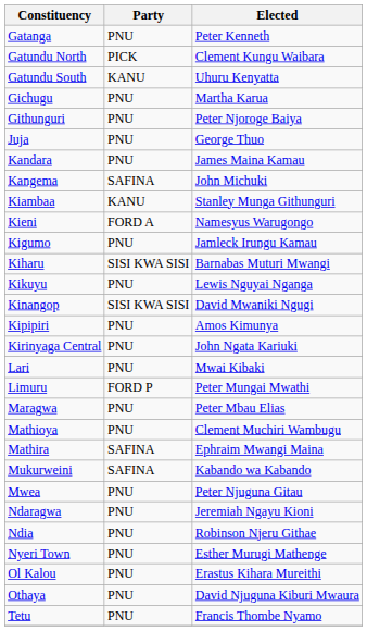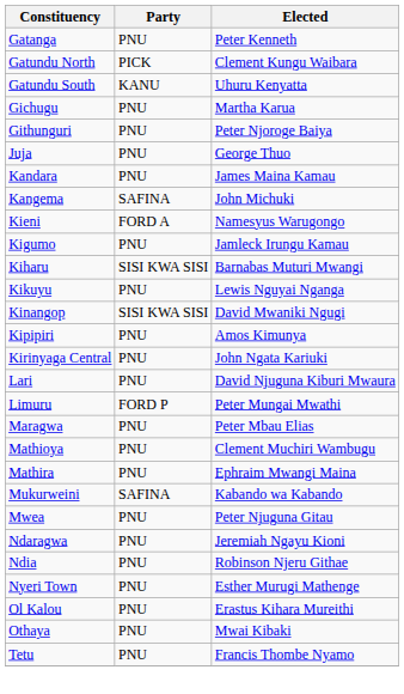 <table class="wikitable">
 <tr>
 <th>Constituency</th>
 <th>Party  <br><small></small></th>
 <th>Elected</th>
 </tr>
 <tr>
 <td><a href='#'>Gatanga</a></td>
 <td>PNU</td>
 <td><a href='#'>Peter Kenneth</a></td>
 </tr>
 <tr>
 <td><a href='#'>Gatundu North</a></td>
 <td>PICK</td>
 <td><a href='#'>Clement Kungu Waibara</a></td>
 </tr>
 <tr>
 <td><a href='#'>Gatundu South</a></td>
 <td>KANU</td>
 <td><a href='#'>Uhuru Kenyatta</a></td>
 </tr>
 <tr>
 <td><a href='#'>Gichugu</a></td>
 <td>PNU</td>
 <td><a href='#'>Martha Karua</a></td>
 </tr>
 <tr>
 <td><a href='#'>Githunguri</a></td>
 <td>PNU</td>
 <td><a href='#'>Peter Njoroge Baiya</a></td>
 </tr>
 <tr>
 <td><a href='#'>Juja</a></td>
 <td>PNU</td>
 <td><a href='#'>George Thuo</a></td>
 </tr>
 <tr>
 <td><a href='#'>Kandara</a></td>
 <td>PNU</td>
 <td><a href='#'>James Maina Kamau</a></td>
 </tr>
 <tr>
 <td><a href='#'>Kangema</a></td>
 <td>SAFINA</td>
 <td><a href='#'>John Michuki</a></td>
 </tr>
 <tr>
-<td><a href='#'>Kiambaa</a></td>
-<td>KANU</td>
-<td><a href='#'>Stanley Munga Githunguri</a></td>
-</tr>
-<tr>
 <td><a href='#'>Kieni</a></td>
 <td>FORD A</td>
 <td><a href='#'>Namesyus Warugongo</a></td>
 </tr>
 <tr>
 <td><a href='#'>Kigumo</a></td>
 <td>PNU</td>
 <td><a href='#'>Jamleck Irungu Kamau</a></td>
 </tr>
 <tr>
 <td><a href='#'>Kiharu</a></td>
 <td>SISI KWA SISI</td>
 <td><a href='#'>Barnabas Muturi Mwangi</a></td>
 </tr>
 <tr>
 <td><a href='#'>Kikuyu</a></td>
 <td>PNU</td>
 <td><a href='#'>Lewis Nguyai Nganga</a></td>
 </tr>
 <tr>
 <td><a href='#'>Kinangop</a></td>
 <td>SISI KWA SISI</td>
 <td><a href='#'>David Mwaniki Ngugi</a></td>
 </tr>
 <tr>
 <td><a href='#'>Kipipiri</a></td>
 <td>PNU</td>
 <td><a href='#'>Amos Kimunya</a></td>
 </tr>
 <tr>
 <td><a href='#'>Kirinyaga Central</a></td>
 <td>PNU</td>
 <td><a href='#'>John Ngata Kariuki</a></td>
 </tr>
 <tr>
 <td><a href='#'>Lari</a></td>
 <td>PNU</td>
-<td><a href='#'>Mwai Kibaki</a></td>
+<td><a href='#'>David Njuguna Kiburi Mwaura</a></td>
 </tr>
 <tr>
 <td><a href='#'>Limuru</a></td>
 <td>FORD P</td>
 <td><a href='#'>Peter Mungai Mwathi</a></td>
 </tr>
 <tr>
 <td><a href='#'>Maragwa</a></td>
 <td>PNU</td>
 <td><a href='#'>Peter Mbau Elias</a></td>
 </tr>
 <tr>
 <td><a href='#'>Mathioya</a></td>
 <td>PNU</td>
 <td><a href='#'>Clement Muchiri Wambugu</a></td>
 </tr>
 <tr>
 <td><a href='#'>Mathira</a></td>
-<td>SAFINA</td>
+<td>PNU</td>
 <td><a href='#'>Ephraim Mwangi Maina</a></td>
 </tr>
 <tr>
 <td><a href='#'>Mukurweini</a></td>
 <td>SAFINA</td>
 <td><a href='#'>Kabando wa Kabando</a></td>
 </tr>
 <tr>
 <td><a href='#'>Mwea</a></td>
 <td>PNU</td>
 <td><a href='#'>Peter Njuguna Gitau</a></td>
 </tr>
 <tr>
 <td><a href='#'>Ndaragwa</a></td>
 <td>PNU</td>
 <td><a href='#'>Jeremiah Ngayu Kioni</a></td>
 </tr>
 <tr>
 <td><a href='#'>Ndia</a></td>
 <td>PNU</td>
 <td><a href='#'>Robinson Njeru Githae</a></td>
 </tr>
 <tr>
 <td><a href='#'>Nyeri Town</a></td>
 <td>PNU</td>
 <td><a href='#'>Esther Murugi Mathenge</a></td>
 </tr>
 <tr>
 <td><a href='#'>Ol Kalou</a></td>
 <td>PNU</td>
 <td><a href='#'>Erastus Kihara Mureithi</a></td>
 </tr>
 <tr>
 <td><a href='#'>Othaya</a></td>
 <td>PNU</td>
-<td><a href='#'>David Njuguna Kiburi Mwaura</a></td>
+<td><a href='#'>Mwai Kibaki</a></td>
 </tr>
 <tr>
 <td><a href='#'>Tetu</a></td>
 <td>PNU</td>
 <td><a href='#'>Francis Thombe Nyamo</a></td>
 </tr>
 <tr>
 </tr>
 </table>
